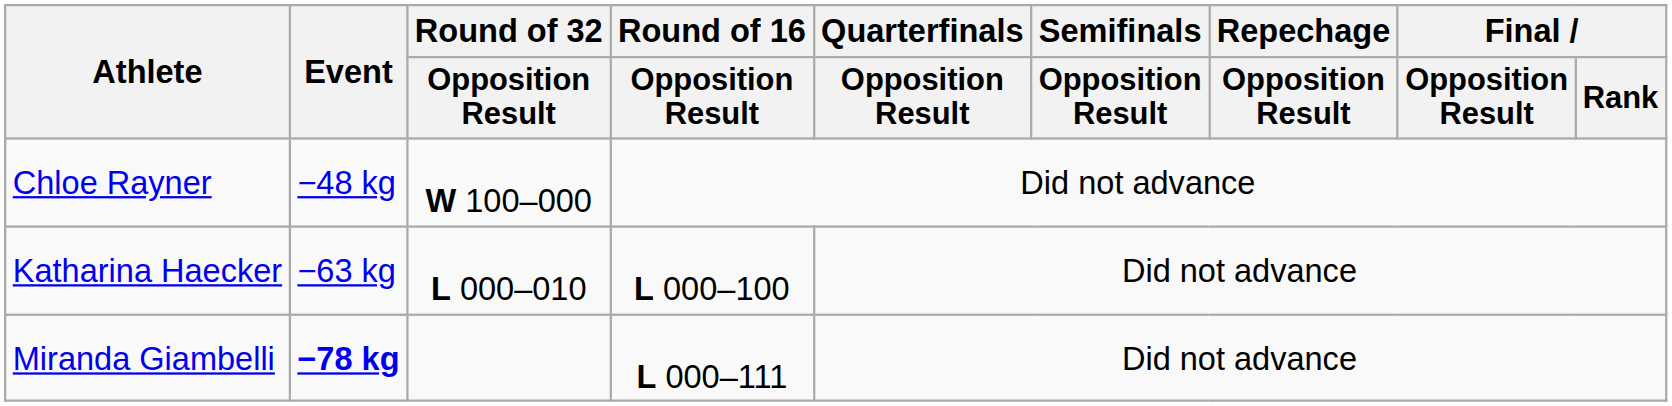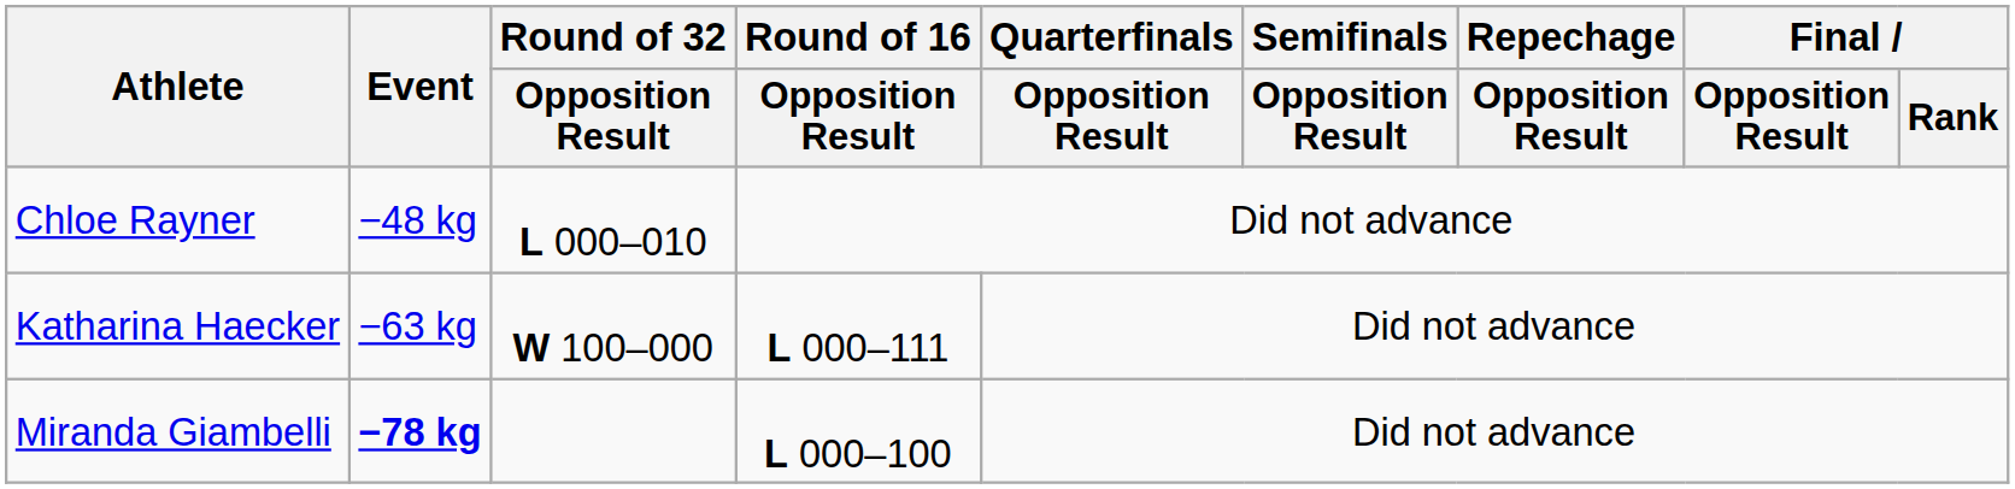 <table class="wikitable" style="font-size:90%">
 <tr>
 <th rowspan="2">Athlete</th>
 <th rowspan="2">Event</th>
 <th>Round of 32</th>
 <th>Round of 16</th>
 <th>Quarterfinals</th>
 <th>Semifinals</th>
 <th>Repechage</th>
 <th colspan=2>Final / </th>
 </tr>
 <tr style="font-size:95%">
 <th>Opposition<br>Result</th>
 <th>Opposition<br>Result</th>
 <th>Opposition<br>Result</th>
 <th>Opposition<br>Result</th>
 <th>Opposition<br>Result</th>
 <th>Opposition<br>Result</th>
 <th>Rank</th>
 </tr>
 <tr align=center>
 <td align=left><a href='#'>Chloe Rayner</a></td>
 <td align=left><a href='#'>−48 kg</a></td>
-<td><br><strong>W</strong> 100–000</td>
+<td><br><strong>L</strong> 000–010</td>
 <td colspan=6>Did not advance</td>
 </tr>
 <tr align=center>
 <td align=left><a href='#'>Katharina Haecker</a></td>
 <td align=left><a href='#'>−63 kg</a></td>
-<td><br><strong>L</strong> 000–010</td>
-<td><br><strong>L</strong> 000–100</td>
+<td><br><strong>W</strong> 100–000</td>
+<td><br><strong>L</strong> 000–111</td>
 <td colspan=5>Did not advance</td>
 </tr>
 <tr align=center>
 <td align=left><a href='#'>Miranda Giambelli</a></td>
 <td align=left><strong><a href='#'>−78 kg</a></strong></td>
 <td></td>
-<td><br><strong>L</strong> 000–111</td>
+<td><br><strong>L</strong> 000–100</td>
 <td colspan=5>Did not advance</td>
 </tr>
 </table>
